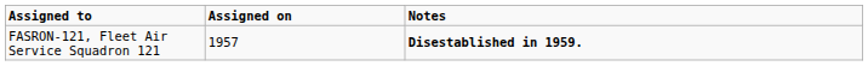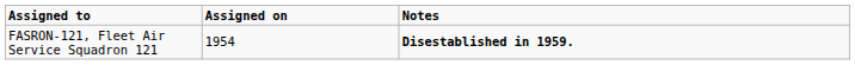 <table class="wikitable" style="width: 70%;">
 <tr>
 <td style="width: 200px;"><strong>Assigned to</strong></td>
 <td style="width: 200px;"><strong>Assigned on</strong></td>
 <td><strong>Notes</strong></td>
 </tr>
 <tr>
 <td>FASRON-121, Fleet Air Service Squadron 121</td>
-<td>1957</td>
+<td>1954</td>
 <td><strong>Disestablished in 1959.</strong></td>
 </tr>
 </table>
